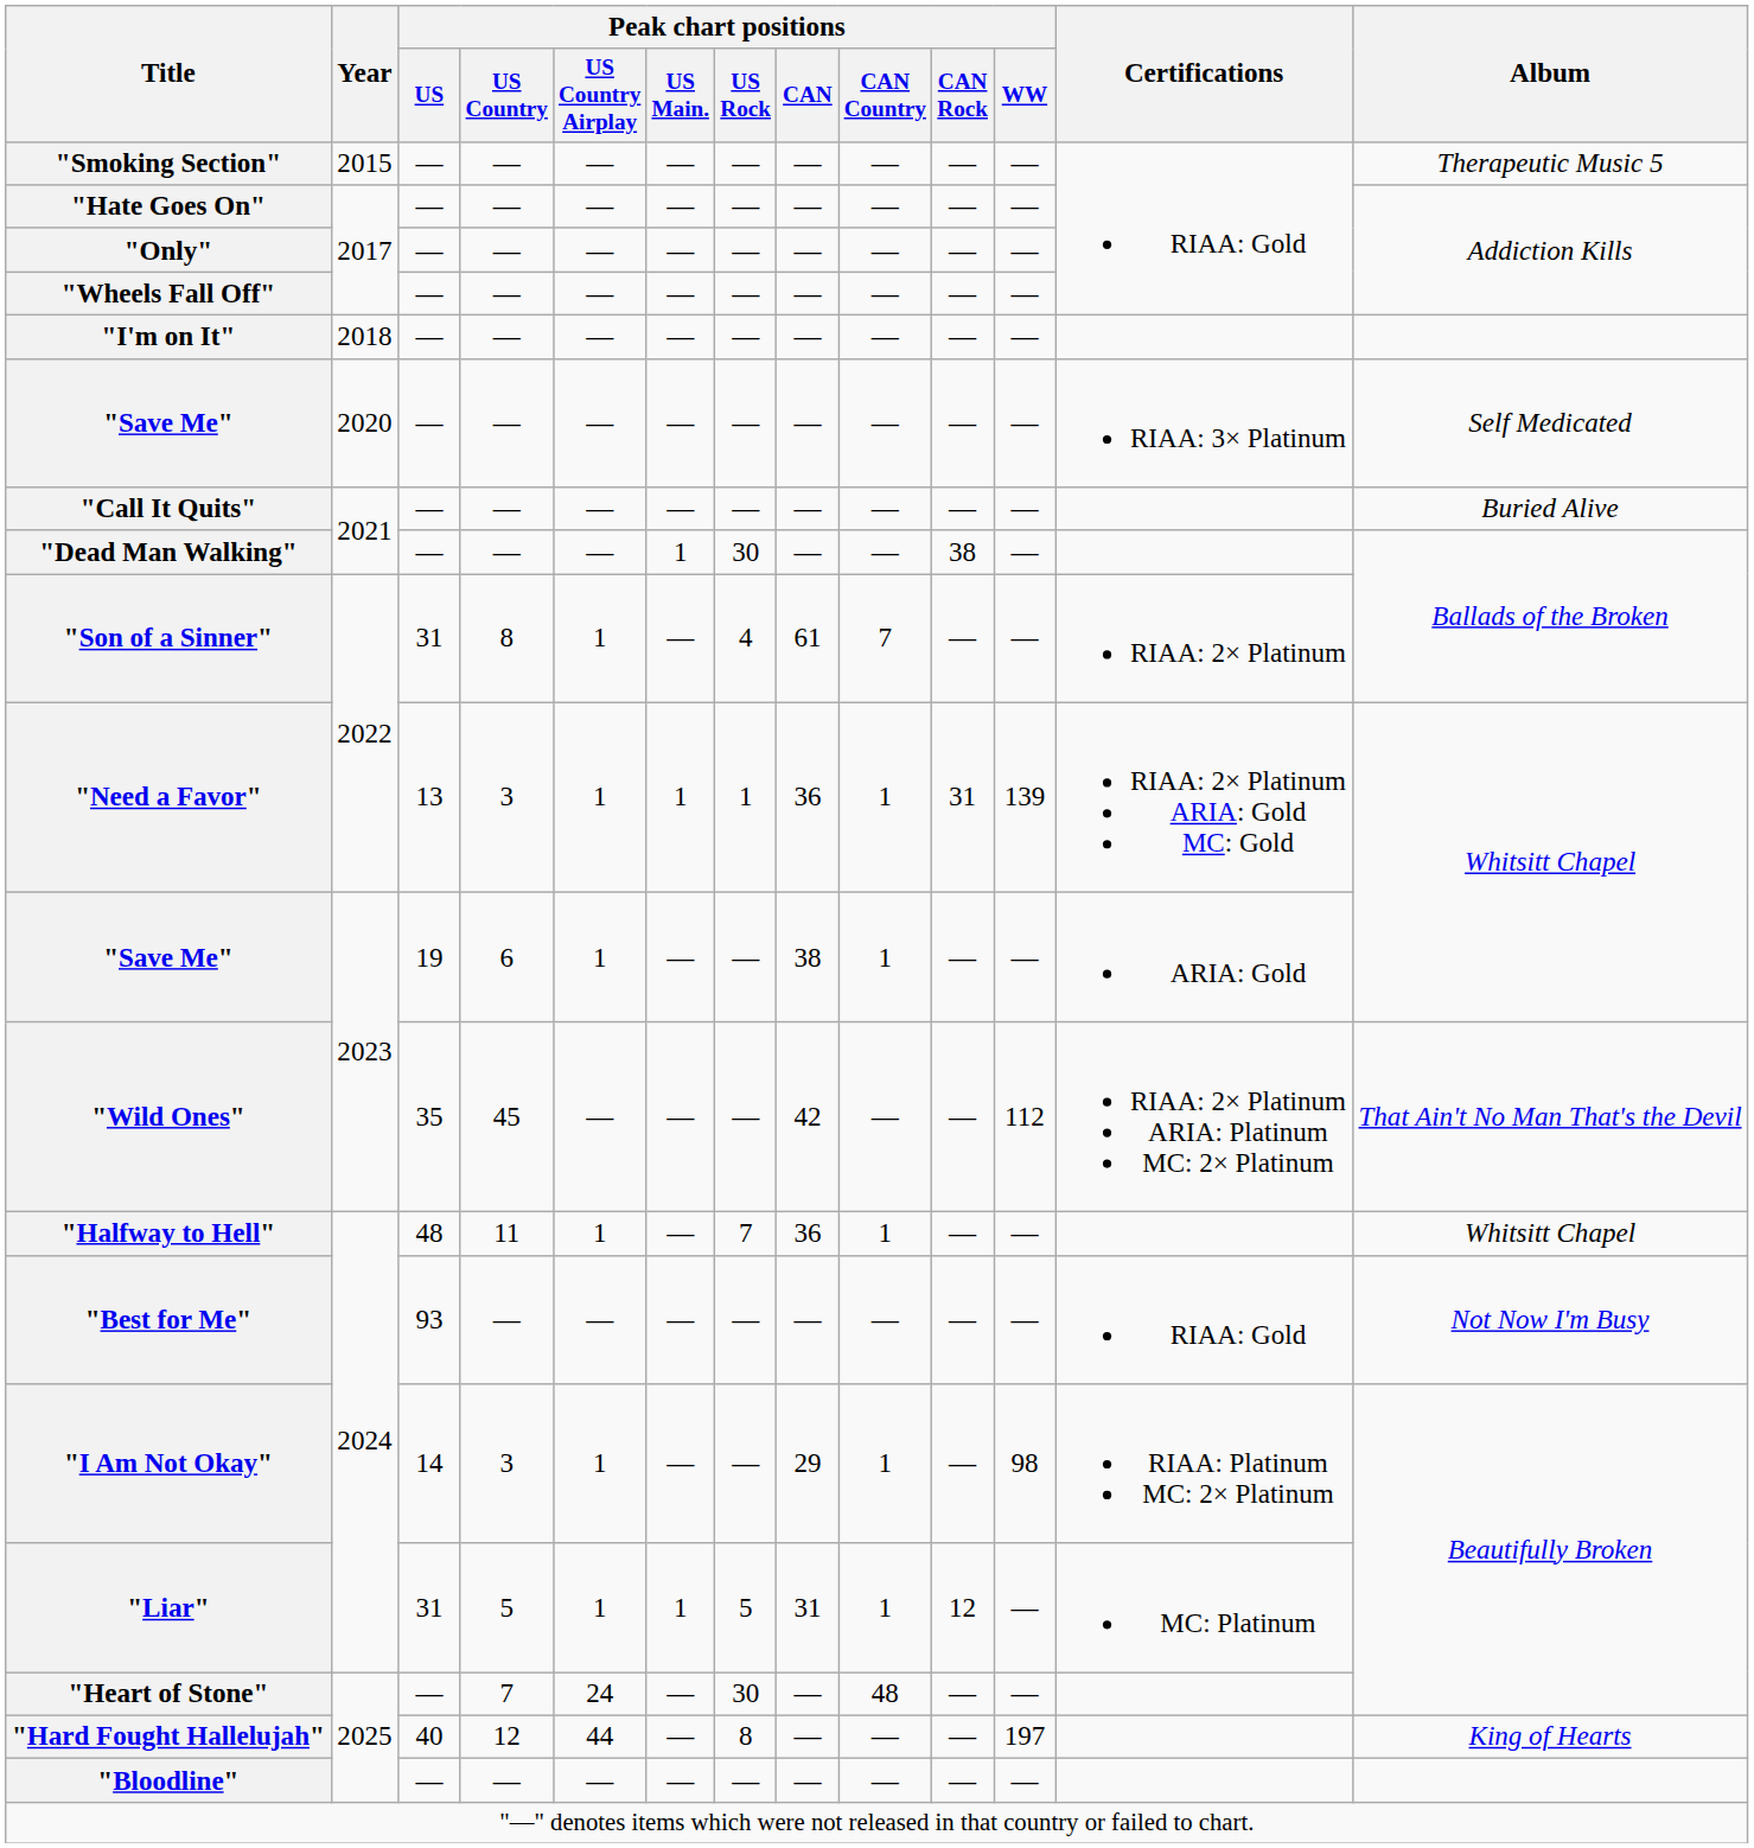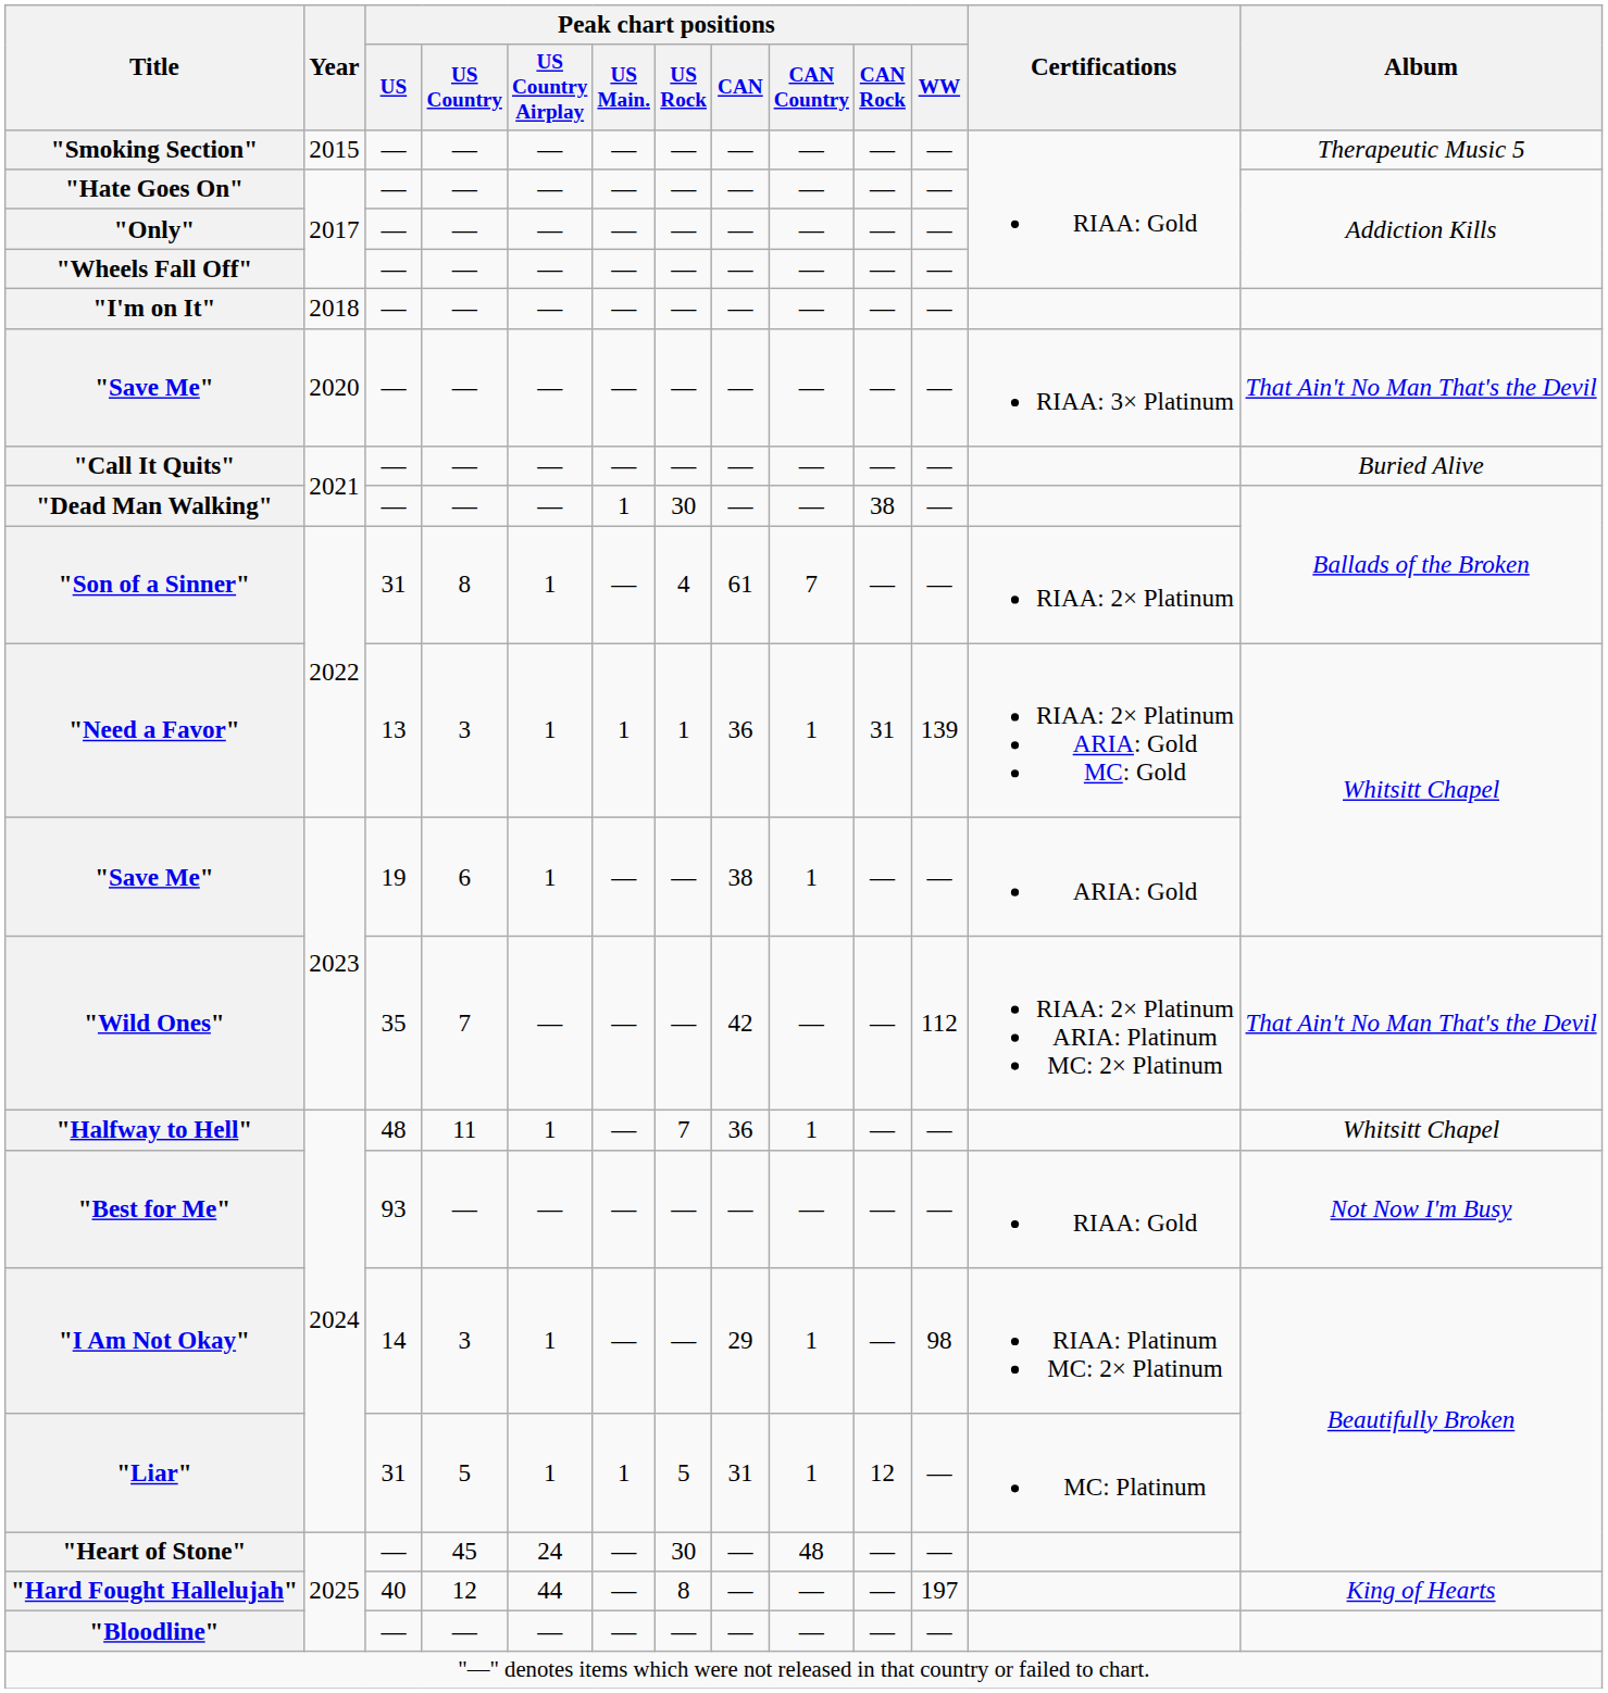 <table class="wikitable plainrowheaders" style="text-align:center;">
 <tr>
 <th scope="col" rowspan="2">Title</th>
 <th scope="col" rowspan="2">Year</th>
 <th scope="col" colspan="9">Peak chart positions</th>
 <th scope="col" rowspan="2">Certifications</th>
 <th scope="col" rowspan="2">Album</th>
 </tr>
 <tr style="font-size:smaller">
 <th scope="col" style="width:30px;"><a href='#'>US</a><br></th>
 <th scope="col" style="width:30px;"><a href='#'>US<br>Country</a><br></th>
 <th scope="col" style="width:30px;"><a href='#'>US<br>Country Airplay</a><br></th>
 <th scope="col" style="width:30px;"><a href='#'>US<br>Main.</a><br></th>
 <th scope="col" style="width:30px;"><a href='#'>US<br>Rock</a><br></th>
 <th scope="col" style="width:30px;"><a href='#'>CAN</a><br></th>
 <th scope="col" style="width:30px;"><a href='#'>CAN Country</a><br></th>
 <th scope="col" style="width:30px;"><a href='#'>CAN<br>Rock</a><br></th>
 <th scope="col" style="width:30px;"><a href='#'>WW</a><br></th>
 </tr>
 <tr>
 <th scope="row">"Smoking Section"</th>
 <td>2015</td>
 <td>—</td>
 <td>—</td>
 <td>—</td>
 <td>—</td>
 <td>—</td>
 <td>—</td>
 <td>—</td>
 <td>—</td>
 <td>—</td>
 <td rowspan="4"><br><ul><li>RIAA: Gold</li></ul></td>
 <td><em>Therapeutic Music 5</em></td>
 </tr>
 <tr>
 <th scope="row">"Hate Goes On"</th>
 <td rowspan="3">2017</td>
 <td>—</td>
 <td>—</td>
 <td>—</td>
 <td>—</td>
 <td>—</td>
 <td>—</td>
 <td>—</td>
 <td>—</td>
 <td>—</td>
 <td rowspan="3"><em>Addiction Kills</em></td>
 </tr>
 <tr>
 <th scope="row">"Only"</th>
 <td>—</td>
 <td>—</td>
 <td>—</td>
 <td>—</td>
 <td>—</td>
 <td>—</td>
 <td>—</td>
 <td>—</td>
 <td>—</td>
 </tr>
 <tr>
 <th scope="row">"Wheels Fall Off"</th>
 <td>—</td>
 <td>—</td>
 <td>—</td>
 <td>—</td>
 <td>—</td>
 <td>—</td>
 <td>—</td>
 <td>—</td>
 <td>—</td>
 </tr>
 <tr>
 <th scope="row">"I'm on It"<br></th>
 <td>2018</td>
 <td>—</td>
 <td>—</td>
 <td>—</td>
 <td>—</td>
 <td>—</td>
 <td>—</td>
 <td>—</td>
 <td>—</td>
 <td>—</td>
 <td></td>
 <td></td>
 </tr>
 <tr>
 <th scope="row">"<a href='#'>Save Me</a>"</th>
 <td>2020</td>
 <td>—</td>
 <td>—</td>
 <td>—</td>
 <td>—</td>
 <td>—</td>
 <td>—</td>
 <td>—</td>
 <td>—</td>
 <td>—</td>
 <td><br><ul><li>RIAA: 3× Platinum</li></ul></td>
-<td><em>Self Medicated</em></td>
+<td><em><a href='#'>That Ain't No Man That's the Devil</a></em></td>
 </tr>
 <tr>
 <th scope="row">"Call It Quits"<br></th>
 <td rowspan="2">2021</td>
 <td>—</td>
 <td>—</td>
 <td>—</td>
 <td>—</td>
 <td>—</td>
 <td>—</td>
 <td>—</td>
 <td>—</td>
 <td>—</td>
 <td></td>
 <td><em>Buried Alive</em></td>
 </tr>
 <tr>
 <th scope="row">"Dead Man Walking"</th>
 <td>—</td>
 <td>—</td>
 <td>—</td>
 <td>1</td>
 <td>30</td>
 <td>—</td>
 <td>—</td>
 <td>38</td>
 <td>—</td>
 <td></td>
 <td rowspan="2"><em><a href='#'>Ballads of the Broken</a></em></td>
 </tr>
 <tr>
 <th scope="row">"<a href='#'>Son of a Sinner</a>"</th>
 <td rowspan="2">2022</td>
 <td>31</td>
 <td>8</td>
 <td>1</td>
 <td>—</td>
 <td>4</td>
 <td>61</td>
 <td>7</td>
 <td>—</td>
 <td>—</td>
 <td><br><ul><li>RIAA: 2× Platinum</li></ul></td>
 </tr>
 <tr>
 <th scope="row">"<a href='#'>Need a Favor</a>"</th>
 <td>13</td>
 <td>3</td>
 <td>1</td>
 <td>1</td>
 <td>1</td>
 <td>36</td>
 <td>1</td>
 <td>31</td>
 <td>139</td>
 <td><br><ul><li>RIAA: 2× Platinum</li><li><a href='#'>ARIA</a>: Gold</li><li><a href='#'>MC</a>: Gold</li></ul></td>
 <td rowspan="2"><em><a href='#'>Whitsitt Chapel</a></em></td>
 </tr>
 <tr>
 <th scope="row">"<a href='#'>Save Me</a>"<br></th>
 <td rowspan="2">2023</td>
 <td>19</td>
 <td>6</td>
 <td>1</td>
 <td>—</td>
 <td>—</td>
 <td>38</td>
 <td>1</td>
 <td>—</td>
 <td>—</td>
 <td><br><ul><li>ARIA: Gold</li></ul></td>
 </tr>
 <tr>
 <th scope="row">"<a href='#'>Wild Ones</a>"<br></th>
 <td>35</td>
-<td>45</td>
+<td>7</td>
 <td>—</td>
 <td>—</td>
 <td>—</td>
 <td>42</td>
 <td>—</td>
 <td>—</td>
 <td>112</td>
 <td><br><ul><li>RIAA: 2× Platinum</li><li>ARIA: Platinum</li><li>MC: 2× Platinum</li></ul></td>
 <td><em><a href='#'>That Ain't No Man That's the Devil</a></em></td>
 </tr>
 <tr>
 <th scope="row">"<a href='#'>Halfway to Hell</a>"</th>
 <td rowspan="4">2024</td>
 <td>48</td>
 <td>11</td>
 <td>1</td>
 <td>—</td>
 <td>7</td>
 <td>36</td>
 <td>1</td>
 <td>—</td>
 <td>—</td>
 <td></td>
 <td><em>Whitsitt Chapel</em></td>
 </tr>
 <tr>
 <th scope="row">"<a href='#'>Best for Me</a>"<br></th>
 <td>93</td>
 <td>—</td>
 <td>—</td>
 <td>—</td>
 <td>—</td>
 <td>—</td>
 <td>—</td>
 <td>—</td>
 <td>—</td>
 <td><br><ul><li>RIAA: Gold</li></ul></td>
 <td><em><a href='#'>Not Now I'm Busy</a></em></td>
 </tr>
 <tr>
 <th scope="row">"<a href='#'>I Am Not Okay</a>"</th>
 <td>14</td>
 <td>3</td>
 <td>1</td>
 <td>—</td>
 <td>—</td>
 <td>29</td>
 <td>1</td>
 <td>—</td>
 <td>98</td>
 <td><br><ul><li>RIAA: Platinum</li><li>MC: 2× Platinum</li></ul></td>
 <td rowspan="3"><em><a href='#'>Beautifully Broken</a></em></td>
 </tr>
 <tr>
 <th scope="row">"<a href='#'>Liar</a>"</th>
 <td>31</td>
 <td>5</td>
 <td>1</td>
 <td>1</td>
 <td>5</td>
 <td>31</td>
 <td>1</td>
 <td>12</td>
 <td>—</td>
 <td><br><ul><li>MC: Platinum</li></ul></td>
 </tr>
 <tr>
 <th scope="row">"Heart of Stone"</th>
 <td rowspan="3">2025</td>
 <td>—</td>
-<td>7</td>
+<td>45</td>
 <td>24</td>
 <td>—</td>
 <td>30</td>
 <td>—</td>
 <td>48</td>
 <td>—</td>
 <td>—</td>
 <td></td>
 </tr>
 <tr>
 <th scope="row">"<a href='#'>Hard Fought Hallelujah</a>"<br></th>
 <td>40</td>
 <td>12</td>
 <td>44</td>
 <td>—</td>
 <td>8</td>
 <td>—</td>
 <td>—</td>
 <td>—</td>
 <td>197</td>
 <td></td>
 <td><em><a href='#'>King of Hearts</a></em></td>
 </tr>
 <tr>
 <th scope="row">"<a href='#'>Bloodline</a>"<br></th>
 <td>—</td>
 <td>—</td>
 <td>—</td>
 <td>—</td>
 <td>—</td>
 <td>—</td>
 <td>—</td>
 <td>—</td>
 <td>—</td>
 <td></td>
 <td></td>
 </tr>
 <tr>
 <td colspan="16" style="font-size:90%;">"—" denotes items which were not released in that country or failed to chart.</td>
 </tr>
 </table>
